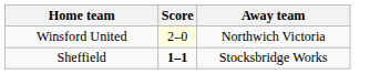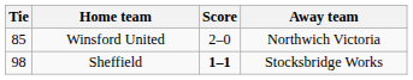 <table class="wikitable" style="text-align:center;">
 <tr>
+<th width=20>Tie</th>
 <th width=175>Home team</th>
 <th width=20>Score</th>
 <th width=175>Away team</th>
 </tr>
 <tr>
+<td>85</td>
 <td>Winsford United</td>
-<td style="background: lightyellow;">2–0</td>
+<td>2–0</td>
 <td>Northwich Victoria</td>
 </tr>
 <tr>
+<td>98</td>
 <td>Sheffield</td>
 <td><strong>1–1</strong></td>
 <td>Stocksbridge Works</td>
 </tr>
 </table>
